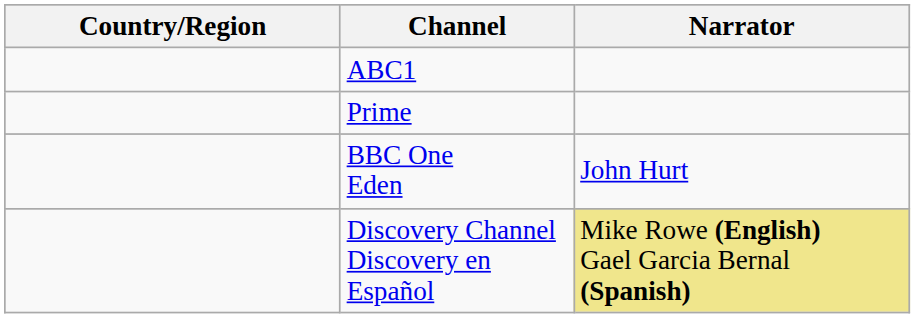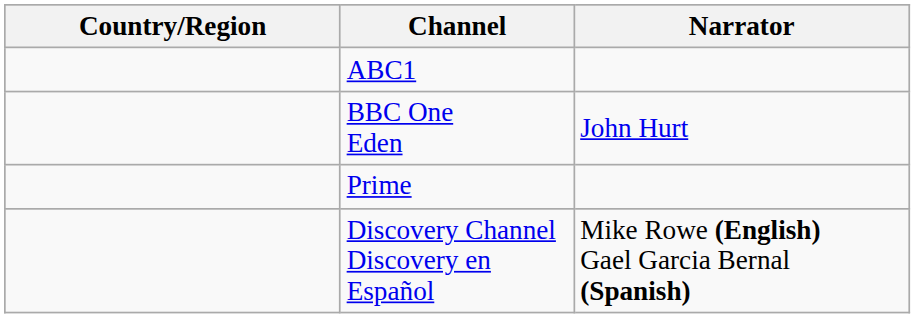 <table class=wikitable>
 <tr>
 <th width=190>Country/Region</th>
 <th width=130>Channel</th>
 <th width=190>Narrator</th>
 </tr>
 <tr>
 <td></td>
 <td><a href='#'>ABC1</a></td>
 <td></td>
 </tr>
 <tr>
 <td></td>
+<td><a href='#'>BBC One</a><br><a href='#'>Eden</a></td>
+<td><a href='#'>John Hurt</a></td>
+</tr>
+<tr>
+<td></td>
 <td><a href='#'>Prime</a></td>
 <td></td>
 </tr>
 <tr>
 <td></td>
-<td><a href='#'>BBC One</a><br><a href='#'>Eden</a></td>
-<td><a href='#'>John Hurt</a></td>
-</tr>
-<tr>
-<td></td>
 <td><a href='#'>Discovery Channel</a><br><a href='#'>Discovery en Español</a></td>
-<td style="background: khaki;">Mike Rowe <strong>(English)</strong><br>Gael Garcia Bernal <strong>(Spanish)</strong></td>
+<td>Mike Rowe <strong>(English)</strong><br>Gael Garcia Bernal <strong>(Spanish)</strong></td>
 </tr>
 </table>
